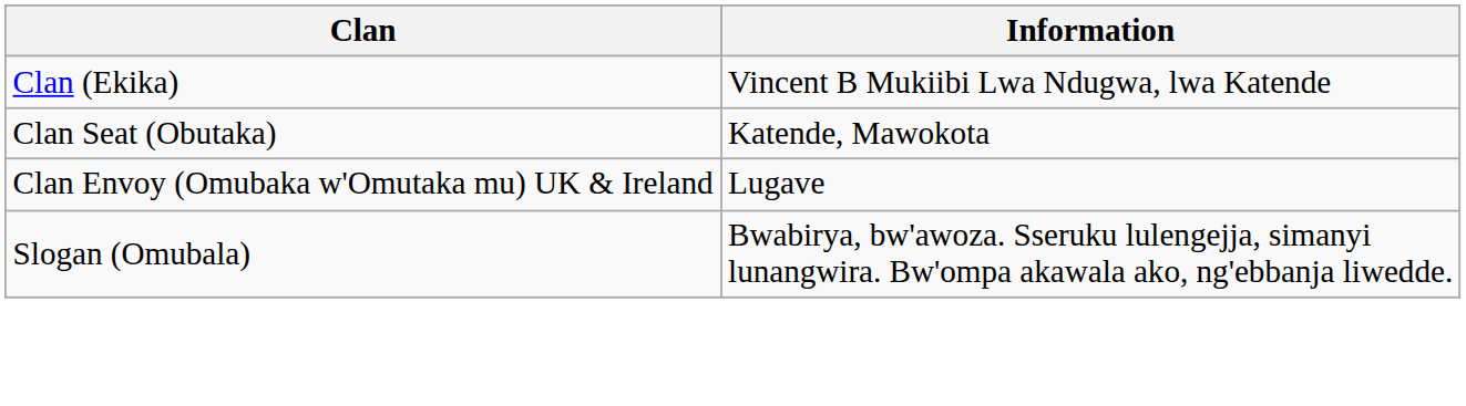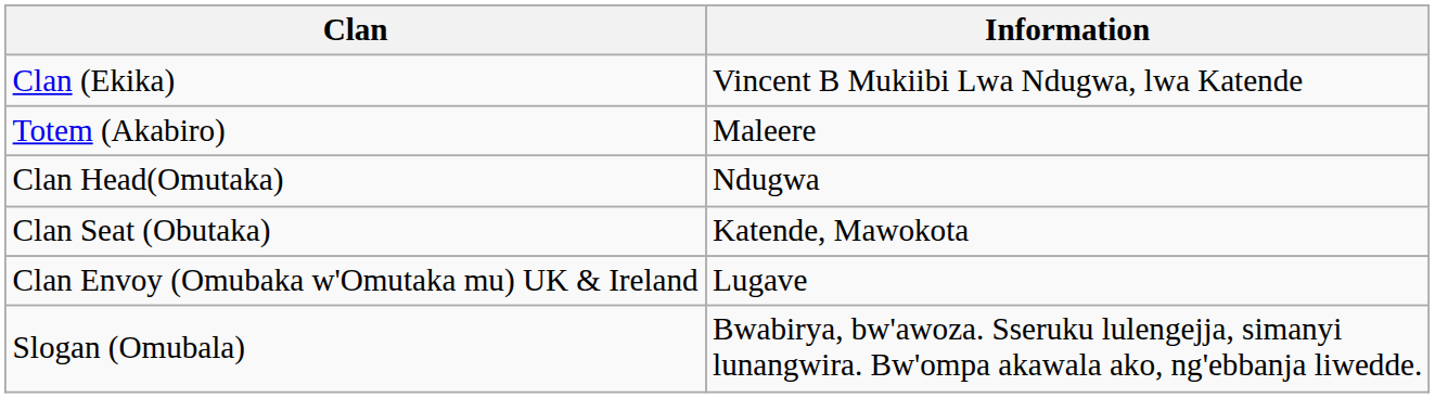 <table class="wikitable">
 <tr>
 <th>Clan</th>
 <th>Information</th>
 </tr>
 <tr>
 <td><a href='#'>Clan</a> (Ekika)</td>
 <td>Vincent B Mukiibi Lwa Ndugwa, lwa Katende</td>
+</tr>
+<tr>
+<td><a href='#'>Totem</a> (Akabiro)</td>
+<td>Maleere</td>
+</tr>
+<tr>
+<td>Clan Head(Omutaka)</td>
+<td>Ndugwa</td>
 </tr>
 <tr>
 <td>Clan Seat (Obutaka)</td>
 <td>Katende, Mawokota</td>
 </tr>
 <tr>
 <td>Clan Envoy (Omubaka w'Omutaka mu) UK & Ireland</td>
 <td>Lugave</td>
 </tr>
 <tr>
 <td>Slogan (Omubala)</td>
 <td>Bwabirya, bw'awoza. Sseruku lulengejja, simanyi<br>lunangwira. Bw'ompa akawala ako, ng'ebbanja liwedde.</td>
 </tr>
 </table>
